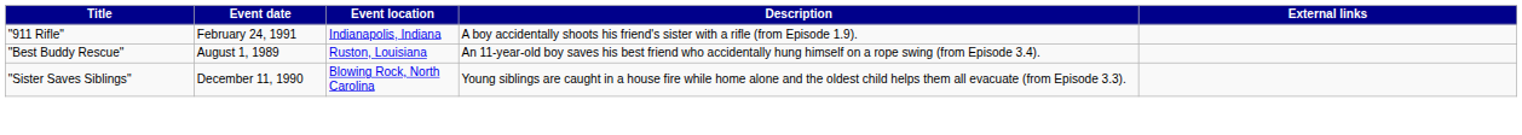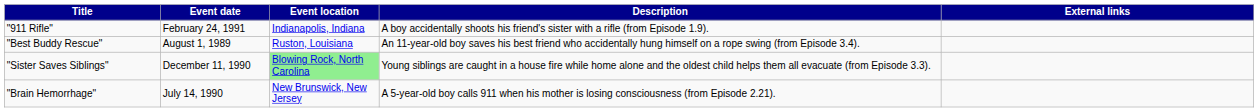 <table class="wikitable" style="width: 100%;">
 <tr>
 <th style="background: #00008B; color: #FFFFFF; width: 10%;">Title</th>
 <th style="background: #00008B; color: #FFFFFF; width: 7%;">Event date</th>
 <th style="background: #00008B; color: #FFFFFF; width: 7%;">Event location</th>
 <th style="background: #00008B; color: #FFFFFF; width: 36%;">Description</th>
 <th style="background: #00008B; color: #FFFFFF; width: 20%;">External links</th>
 </tr>
 <tr>
 <td>"911 Rifle"</td>
 <td>February 24, 1991</td>
 <td><a href='#'>Indianapolis, Indiana</a></td>
 <td>A boy accidentally shoots his friend's sister with a rifle (from Episode 1.9).</td>
 <td></td>
 </tr>
 <tr>
 <td>"Best Buddy Rescue"</td>
 <td>August 1, 1989</td>
 <td><a href='#'>Ruston, Louisiana</a></td>
 <td>An 11-year-old boy saves his best friend who accidentally hung himself on a rope swing (from Episode 3.4).</td>
 <td></td>
 </tr>
 <tr>
 <td>"Sister Saves Siblings"</td>
 <td>December 11, 1990</td>
-<td><a href='#'>Blowing Rock, North Carolina</a></td>
+<td style="background: lightgreen;"><a href='#'>Blowing Rock, North Carolina</a></td>
 <td>Young siblings are caught in a house fire while home alone and the oldest child helps them all evacuate (from Episode 3.3).</td>
 <td></td>
 </tr>
+<tr>
+<td>"Brain Hemorrhage"</td>
+<td>July 14, 1990</td>
+<td><a href='#'>New Brunswick, New Jersey</a></td>
+<td>A 5-year-old boy calls 911 when his mother is losing consciousness (from Episode 2.21).</td>
+<td></td>
+</tr>
 </table>
